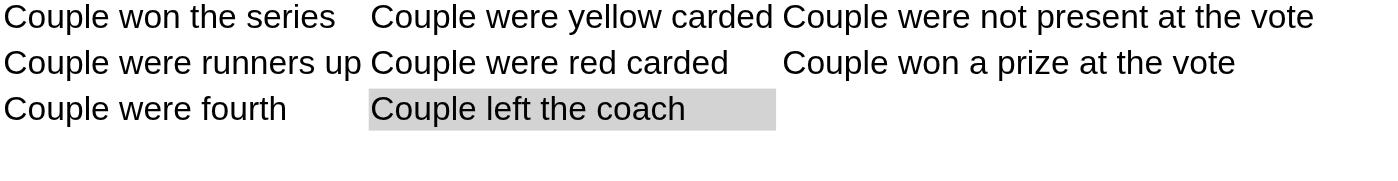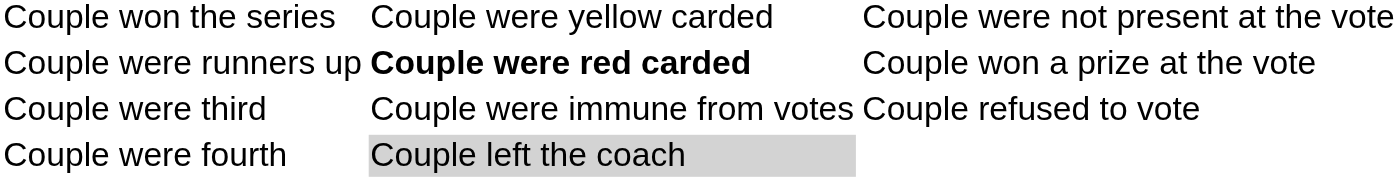 <table>
 <tr>
 <td> Couple won the series</td>
 <td> Couple were yellow carded</td>
 <td> Couple were not present at the vote</td>
 </tr>
 <tr>
 <td> Couple were runners up</td>
-<td> Couple were red carded</td>
+<td><strong> Couple were red carded</strong></td>
 <td> Couple won a prize at the vote</td>
+</tr>
+<tr>
+<td> Couple were third</td>
+<td> Couple were immune from votes</td>
+<td> Couple refused to vote</td>
 </tr>
 <tr>
 <td> Couple were fourth</td>
 <td style="background: lightgrey;"> Couple left the coach</td>
 </tr>
 </table>
